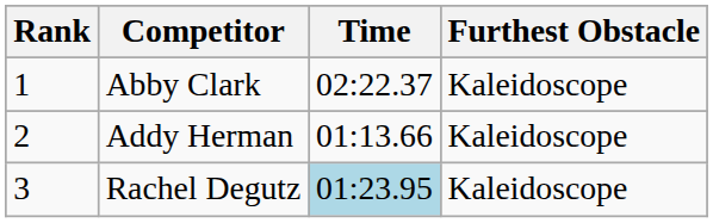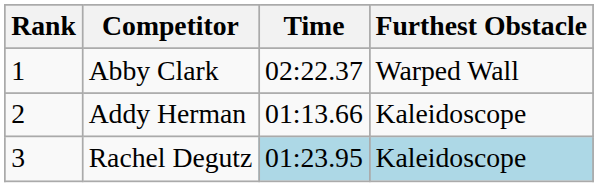 <table class="wikitable sortable mw-collapsible">
 <tr>
 <th>Rank</th>
 <th>Competitor</th>
 <th>Time</th>
 <th>Furthest Obstacle</th>
 </tr>
 <tr>
 <td>1</td>
 <td>Abby Clark</td>
 <td>02:22.37</td>
-<td>Kaleidoscope</td>
+<td>Warped Wall</td>
 </tr>
 <tr>
 <td>2</td>
 <td>Addy Herman</td>
 <td>01:13.66</td>
 <td>Kaleidoscope</td>
 </tr>
 <tr>
 <td>3</td>
 <td>Rachel Degutz</td>
 <td style="background: lightblue;">01:23.95</td>
-<td>Kaleidoscope</td>
+<td style="background: lightblue;">Kaleidoscope</td>
 </tr>
 </table>
